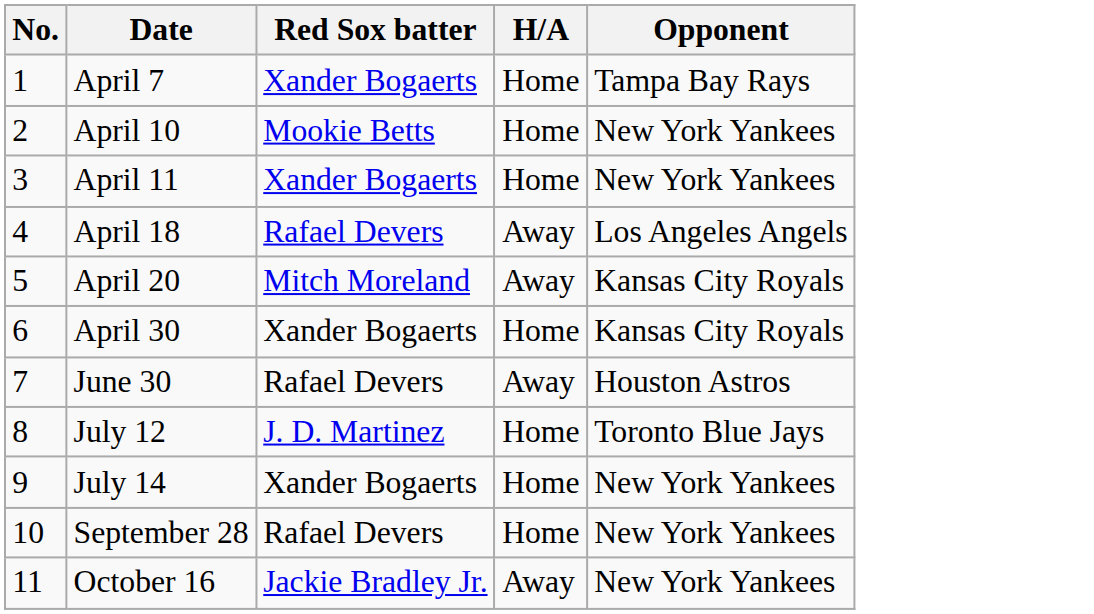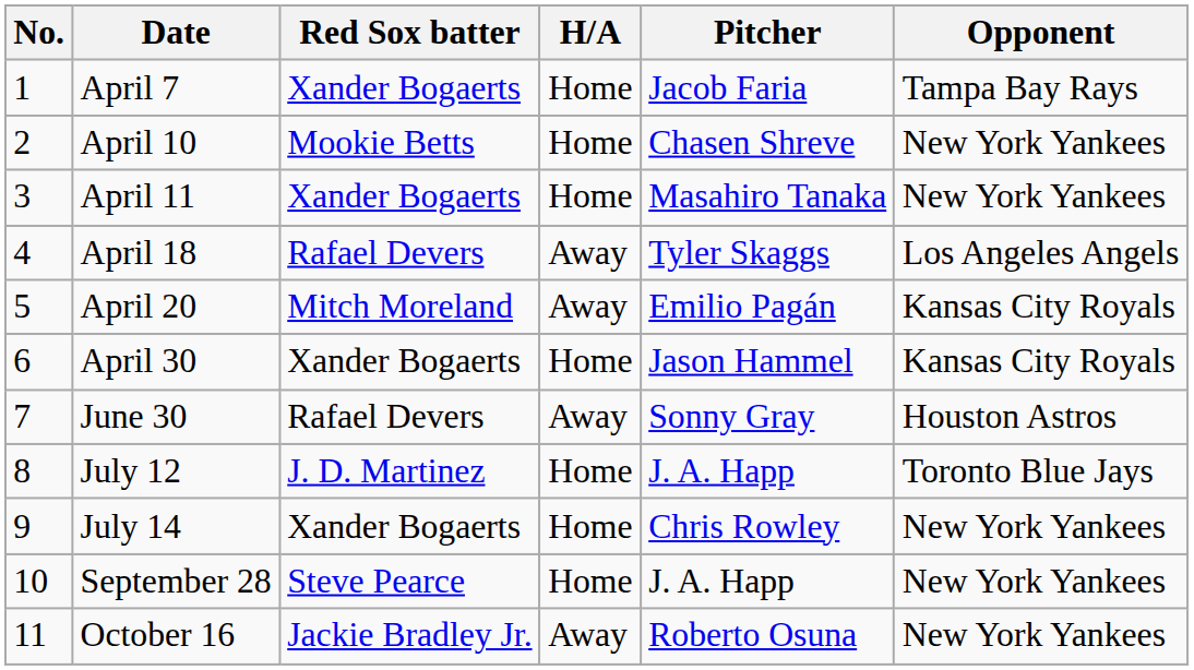 <table class="wikitable">
 <tr>
 <th>No.</th>
 <th>Date</th>
 <th>Red Sox batter</th>
 <th>H/A</th>
+<th>Pitcher</th>
 <th>Opponent</th>
 </tr>
 <tr>
 <td>1</td>
 <td>April 7</td>
 <td><a href='#'>Xander Bogaerts</a></td>
 <td>Home</td>
+<td><a href='#'>Jacob Faria</a></td>
 <td>Tampa Bay Rays</td>
 </tr>
 <tr>
 <td>2</td>
 <td>April 10</td>
 <td><a href='#'>Mookie Betts</a></td>
 <td>Home</td>
+<td><a href='#'>Chasen Shreve</a></td>
 <td>New York Yankees</td>
 </tr>
 <tr>
 <td>3</td>
 <td>April 11</td>
 <td><a href='#'>Xander Bogaerts</a></td>
 <td>Home</td>
+<td><a href='#'>Masahiro Tanaka</a></td>
 <td>New York Yankees</td>
 </tr>
 <tr>
 <td>4</td>
 <td>April 18</td>
 <td><a href='#'>Rafael Devers</a></td>
 <td>Away</td>
+<td><a href='#'>Tyler Skaggs</a></td>
 <td>Los Angeles Angels</td>
 </tr>
 <tr>
 <td>5</td>
 <td>April 20</td>
 <td><a href='#'>Mitch Moreland</a></td>
 <td>Away</td>
+<td><a href='#'>Emilio Pagán</a></td>
 <td>Kansas City Royals</td>
 </tr>
 <tr>
 <td>6</td>
 <td>April 30</td>
 <td>Xander Bogaerts</td>
 <td>Home</td>
+<td><a href='#'>Jason Hammel</a></td>
 <td>Kansas City Royals</td>
 </tr>
 <tr>
 <td>7</td>
 <td>June 30</td>
 <td>Rafael Devers</td>
 <td>Away</td>
+<td><a href='#'>Sonny Gray</a></td>
 <td>Houston Astros</td>
 </tr>
 <tr>
 <td>8</td>
 <td>July 12</td>
 <td><a href='#'>J. D. Martinez</a></td>
 <td>Home</td>
+<td><a href='#'>J. A. Happ</a></td>
 <td>Toronto Blue Jays</td>
 </tr>
 <tr>
 <td>9</td>
 <td>July 14</td>
 <td>Xander Bogaerts</td>
 <td>Home</td>
+<td><a href='#'>Chris Rowley</a></td>
 <td>New York Yankees</td>
 </tr>
 <tr>
 <td>10</td>
 <td>September 28</td>
-<td>Rafael Devers</td>
+<td><a href='#'>Steve Pearce</a></td>
 <td>Home</td>
+<td>J. A. Happ</td>
 <td>New York Yankees</td>
 </tr>
 <tr>
 <td>11</td>
 <td>October 16</td>
 <td><a href='#'>Jackie Bradley Jr.</a></td>
 <td>Away</td>
+<td><a href='#'>Roberto Osuna</a></td>
 <td>New York Yankees</td>
 </tr>
 </table>
